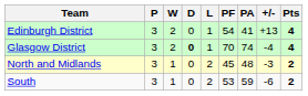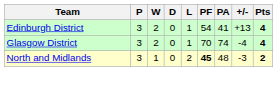 <table class="wikitable" style="text-align: center;">
 <tr>
 <th width="200">Team</th>
 <th width="20">P</th>
 <th width="20">W</th>
 <th width="20">D</th>
 <th width="20">L</th>
 <th width="20">PF</th>
 <th width="20">PA</th>
 <th width="25">+/-</th>
 <th width="20">Pts</th>
 </tr>
 <tr bgcolor="#ccffcc">
 <td align="left"><a href='#'>Edinburgh District</a></td>
 <td>3</td>
 <td>2</td>
 <td>0</td>
 <td>1</td>
 <td>54</td>
 <td>41</td>
 <td>+13</td>
 <td><strong>4</strong></td>
 </tr>
 <tr bgcolor="#ccffcc">
 <td align="left"><a href='#'>Glasgow District</a></td>
 <td>3</td>
 <td>2</td>
-<td><strong>0</strong></td>
+<td>0</td>
 <td>1</td>
 <td>70</td>
 <td>74</td>
 <td>-4</td>
 <td><strong>4</strong></td>
 </tr>
 <tr bgcolor="#ffffcc">
 <td align="left"><a href='#'>North and Midlands</a></td>
 <td>3</td>
 <td>1</td>
 <td>0</td>
 <td>2</td>
-<td>45</td>
+<td><strong>45</strong></td>
 <td>48</td>
 <td>-3</td>
 <td><strong>2</strong></td>
 </tr>
-<tr>
-<td align="left"><a href='#'>South</a></td>
-<td>3</td>
-<td>1</td>
-<td>0</td>
-<td>2</td>
-<td>53</td>
-<td>59</td>
-<td>-6</td>
-<td><strong>2</strong></td>
-</tr>
 </table>
